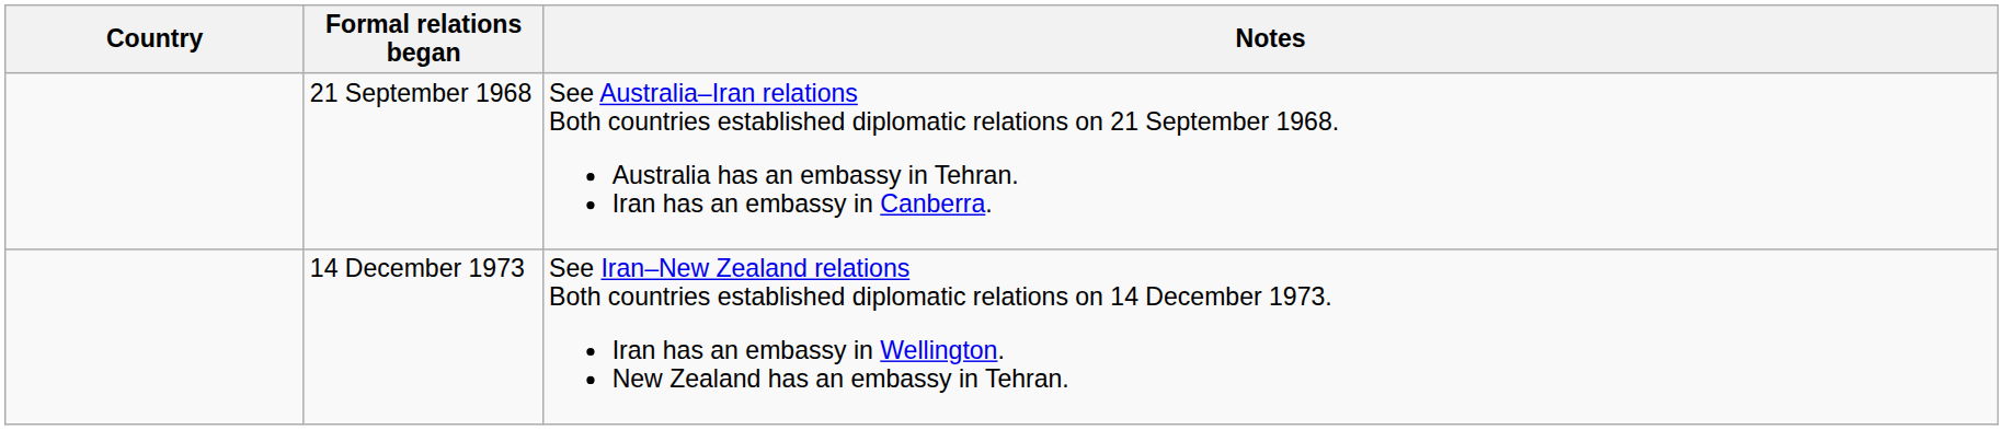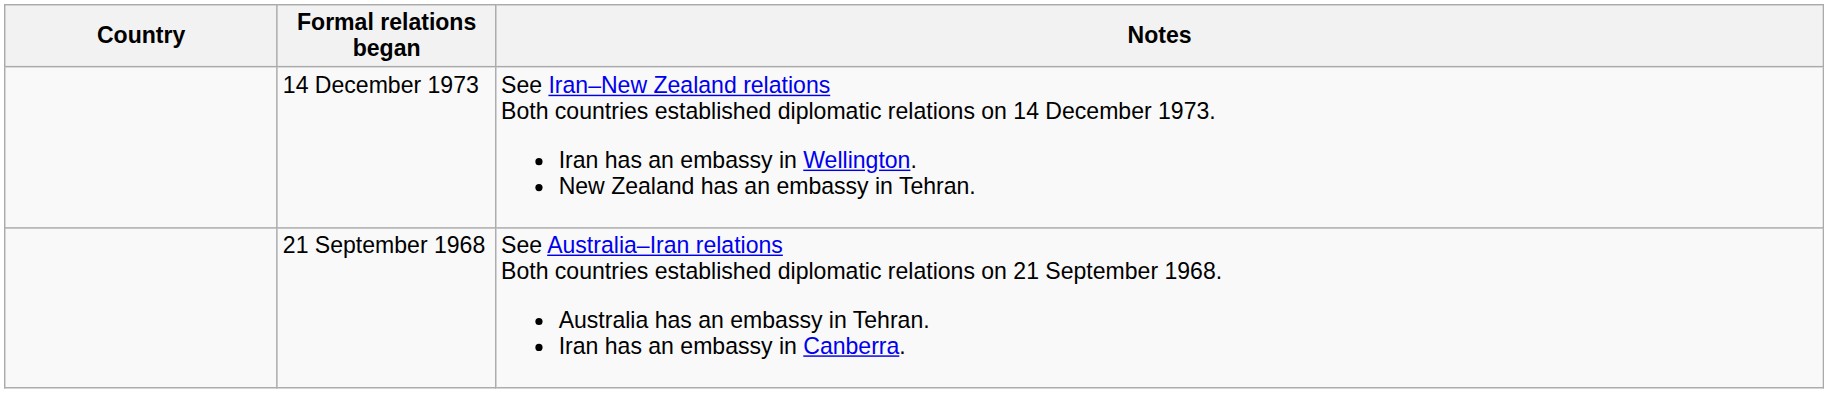 <table class="wikitable sortable" border="1" style="width:100%; margin:auto;">
 <tr>
 <th style="width:15%;">Country</th>
 <th style="width:12%;">Formal relations began</th>
 <th>Notes</th>
 </tr>
 <tr valign="top">
 <td></td>
+<td>14 December 1973</td>
+<td>See <a href='#'>Iran–New Zealand relations</a><br>Both countries established diplomatic relations on 14 December 1973.<ul><li>Iran has an embassy in <a href='#'>Wellington</a>.</li><li>New Zealand has an embassy in Tehran.</li></ul></td>
+</tr>
+<tr valign="top">
+<td></td>
 <td>21 September 1968</td>
 <td>See <a href='#'>Australia–Iran relations</a><br>Both countries established diplomatic relations on 21 September 1968.<ul><li>Australia has an embassy in Tehran.</li><li>Iran has an embassy in <a href='#'>Canberra</a>.</li></ul></td>
 </tr>
-<tr valign="top">
-<td></td>
-<td>14 December 1973</td>
-<td>See <a href='#'>Iran–New Zealand relations</a><br>Both countries established diplomatic relations on 14 December 1973.<ul><li>Iran has an embassy in <a href='#'>Wellington</a>.</li><li>New Zealand has an embassy in Tehran.</li></ul></td>
-</tr>
 </table>
